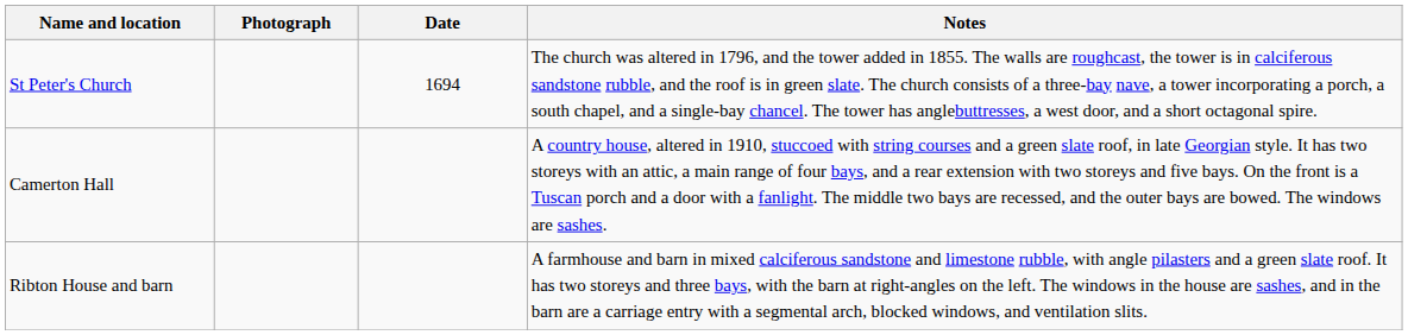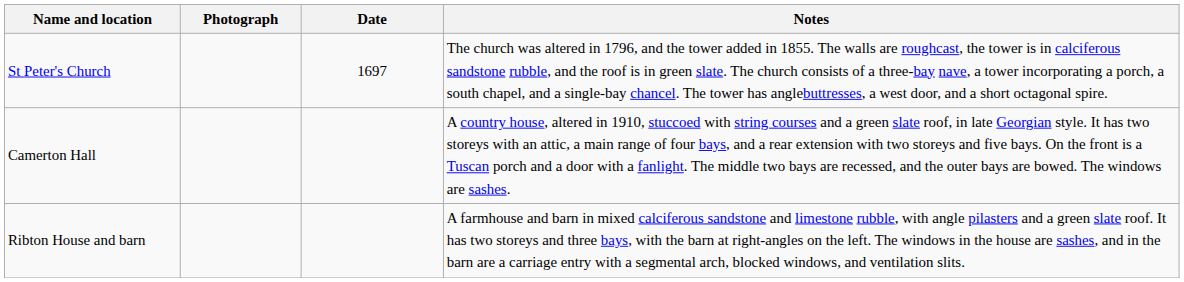 <table class="wikitable sortable plainrowheaders" style="width:100%;border:0px;text-align:left;line-height:150%;">
 <tr>
 <th scope="col"  style="width:150px">Name and location</th>
 <th scope="col"  style="width:100px" class="unsortable">Photograph</th>
 <th scope="col"  style="width:120px">Date</th>
 <th scope="col"  style="width:650px" class="unsortable">Notes</th>
 </tr>
 <tr>
 <td><a href='#'>St Peter's Church</a><br><small></small></td>
 <td></td>
-<td align="center">1694</td>
+<td align="center">1697</td>
 <td>The church was altered in 1796, and the tower added in 1855.  The walls are <a href='#'>roughcast</a>, the tower is in <a href='#'>calciferous sandstone</a> <a href='#'>rubble</a>, and the roof is in green <a href='#'>slate</a>.  The church consists of a three-<a href='#'>bay</a> <a href='#'>nave</a>, a tower incorporating a porch, a south chapel, and a single-bay <a href='#'>chancel</a>.  The tower has angle<a href='#'>buttresses</a>, a west door, and a short octagonal spire.</td>
 </tr>
 <tr>
 <td>Camerton Hall<br><small></small></td>
 <td></td>
 <td align="center"></td>
 <td>A <a href='#'>country house</a>, altered in 1910, <a href='#'>stuccoed</a> with <a href='#'>string courses</a> and a green <a href='#'>slate</a> roof, in late <a href='#'>Georgian</a> style.  It has two storeys with an attic, a main range of four <a href='#'>bays</a>, and a rear extension with two storeys and five bays.  On the front is a <a href='#'>Tuscan</a> porch and a door with a <a href='#'>fanlight</a>.  The middle two bays are recessed, and the outer bays are bowed.  The windows are <a href='#'>sashes</a>.</td>
 </tr>
 <tr>
 <td>Ribton House and barn<br><small></small></td>
 <td></td>
 <td align="center"></td>
 <td>A farmhouse and barn in mixed <a href='#'>calciferous sandstone</a> and <a href='#'>limestone</a> <a href='#'>rubble</a>, with angle <a href='#'>pilasters</a> and a green <a href='#'>slate</a> roof.  It has two storeys and three <a href='#'>bays</a>, with the barn at right-angles on the left.  The windows in the house are <a href='#'>sashes</a>, and in the barn are a carriage entry with a segmental arch, blocked windows, and ventilation slits.</td>
 </tr>
 <tr>
 </tr>
 </table>
